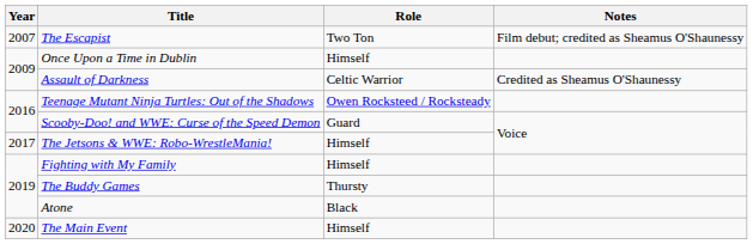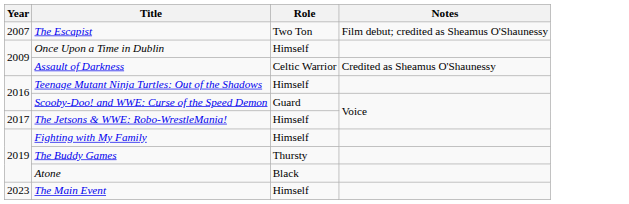 <table class="wikitable sortable">
 <tr>
 <th>Year</th>
 <th>Title</th>
 <th>Role</th>
 <th>Notes</th>
 </tr>
 <tr>
 <td>2007</td>
 <td><em><a href='#'>The Escapist</a></em></td>
 <td>Two Ton</td>
 <td>Film debut; credited as Sheamus O'Shaunessy</td>
 </tr>
 <tr>
 <td rowspan= "2">2009</td>
 <td><em>Once Upon a Time in Dublin</em></td>
 <td>Himself</td>
 <td></td>
 </tr>
 <tr>
 <td><em><a href='#'>Assault of Darkness</a></em></td>
 <td>Celtic Warrior</td>
 <td>Credited as Sheamus O'Shaunessy</td>
 </tr>
 <tr>
 <td rowspan= "2">2016</td>
 <td><em><a href='#'>Teenage Mutant Ninja Turtles: Out of the Shadows</a></em></td>
-<td><a href='#'>Owen Rocksteed / Rocksteady</a></td>
+<td>Himself</td>
 <td></td>
 </tr>
 <tr>
 <td><em><a href='#'>Scooby-Doo! and WWE: Curse of the Speed Demon</a></em></td>
 <td>Guard</td>
 <td rowspan= "2">Voice</td>
 </tr>
 <tr>
 <td>2017</td>
 <td><em><a href='#'>The Jetsons & WWE: Robo-WrestleMania!</a></em></td>
 <td>Himself</td>
 </tr>
 <tr>
 <td rowspan= "3">2019</td>
 <td><em><a href='#'>Fighting with My Family</a></em></td>
 <td>Himself</td>
 <td></td>
 </tr>
 <tr>
 <td><em><a href='#'>The Buddy Games</a></em></td>
 <td>Thursty</td>
 <td></td>
 </tr>
 <tr>
 <td><em>Atone</em></td>
 <td>Black</td>
 <td></td>
 </tr>
 <tr>
-<td>2020</td>
+<td>2023</td>
 <td><em><a href='#'>The Main Event</a></em></td>
 <td>Himself</td>
 <td></td>
 </tr>
 </table>
